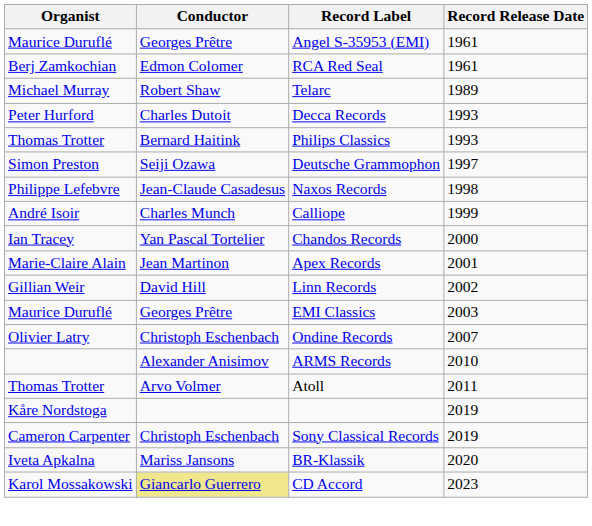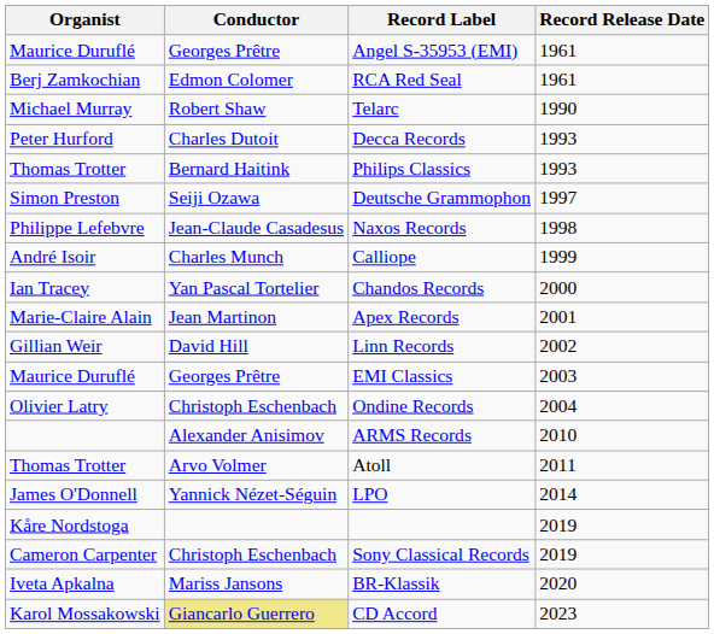 <table class="wikitable">
 <tr>
 <th>Organist</th>
 <th>Conductor</th>
 <th>Record Label</th>
 <th>Record Release Date</th>
 </tr>
 <tr>
 <td><a href='#'>Maurice Duruflé</a></td>
 <td><a href='#'>Georges Prêtre</a></td>
 <td><a href='#'>Angel S-35953 (EMI)</a></td>
 <td>1961</td>
 </tr>
 <tr>
 <td><a href='#'>Berj Zamkochian</a></td>
 <td><a href='#'>Edmon Colomer</a></td>
 <td><a href='#'>RCA Red Seal</a></td>
 <td>1961</td>
 </tr>
 <tr>
 <td><a href='#'>Michael Murray</a></td>
 <td><a href='#'>Robert Shaw</a></td>
 <td><a href='#'>Telarc</a></td>
-<td>1989</td>
+<td>1990</td>
 </tr>
 <tr>
 <td><a href='#'>Peter Hurford</a></td>
 <td><a href='#'>Charles Dutoit</a></td>
 <td><a href='#'>Decca Records</a></td>
 <td>1993</td>
 </tr>
 <tr>
 <td><a href='#'>Thomas Trotter</a></td>
 <td><a href='#'>Bernard Haitink</a></td>
 <td><a href='#'>Philips Classics</a></td>
 <td>1993</td>
 </tr>
 <tr>
 <td><a href='#'>Simon Preston</a></td>
 <td><a href='#'>Seiji Ozawa</a></td>
 <td><a href='#'>Deutsche Grammophon</a></td>
 <td>1997</td>
 </tr>
 <tr>
 <td><a href='#'>Philippe Lefebvre</a></td>
 <td><a href='#'>Jean-Claude Casadesus</a></td>
 <td><a href='#'>Naxos Records</a></td>
 <td>1998</td>
 </tr>
 <tr>
 <td><a href='#'>André Isoir</a></td>
 <td><a href='#'>Charles Munch</a></td>
 <td><a href='#'>Calliope</a></td>
 <td>1999</td>
 </tr>
 <tr>
 <td><a href='#'>Ian Tracey</a></td>
 <td><a href='#'>Yan Pascal Tortelier</a></td>
 <td><a href='#'>Chandos Records</a></td>
 <td>2000</td>
 </tr>
 <tr>
 <td><a href='#'>Marie-Claire Alain</a></td>
 <td><a href='#'>Jean Martinon</a></td>
 <td><a href='#'>Apex Records</a></td>
 <td>2001</td>
 </tr>
 <tr>
 <td><a href='#'>Gillian Weir</a></td>
 <td><a href='#'>David Hill</a></td>
 <td><a href='#'>Linn Records</a></td>
 <td>2002</td>
 </tr>
 <tr>
 <td><a href='#'>Maurice Duruflé</a></td>
 <td><a href='#'>Georges Prêtre</a></td>
 <td><a href='#'>EMI Classics</a></td>
 <td>2003 </td>
 </tr>
 <tr>
 <td><a href='#'>Olivier Latry</a></td>
 <td><a href='#'>Christoph Eschenbach</a></td>
 <td><a href='#'>Ondine Records</a></td>
-<td>2007</td>
+<td>2004</td>
 </tr>
 <tr>
 <td></td>
 <td><a href='#'>Alexander Anisimov</a></td>
 <td><a href='#'>ARMS Records</a></td>
 <td>2010</td>
 </tr>
 <tr>
 <td><a href='#'>Thomas Trotter</a></td>
 <td><a href='#'>Arvo Volmer</a></td>
 <td>Atoll</td>
 <td>2011</td>
+</tr>
+<tr>
+<td><a href='#'>James O'Donnell</a></td>
+<td><a href='#'>Yannick Nézet-Séguin</a></td>
+<td><a href='#'>LPO</a></td>
+<td>2014</td>
 </tr>
 <tr>
 <td><a href='#'>Kåre Nordstoga</a></td>
 <td></td>
 <td></td>
 <td>2019</td>
 </tr>
 <tr>
 <td><a href='#'>Cameron Carpenter</a></td>
 <td><a href='#'>Christoph Eschenbach</a></td>
 <td><a href='#'>Sony Classical Records</a></td>
 <td>2019</td>
 </tr>
 <tr>
 <td><a href='#'>Iveta Apkalna</a></td>
 <td><a href='#'>Mariss Jansons</a></td>
 <td><a href='#'>BR-Klassik</a></td>
 <td>2020</td>
 </tr>
 <tr>
 <td><a href='#'>Karol Mossakowski</a></td>
 <td style="background: khaki;"><a href='#'>Giancarlo Guerrero</a></td>
 <td><a href='#'>CD Accord</a></td>
 <td>2023</td>
 </tr>
 </table>
